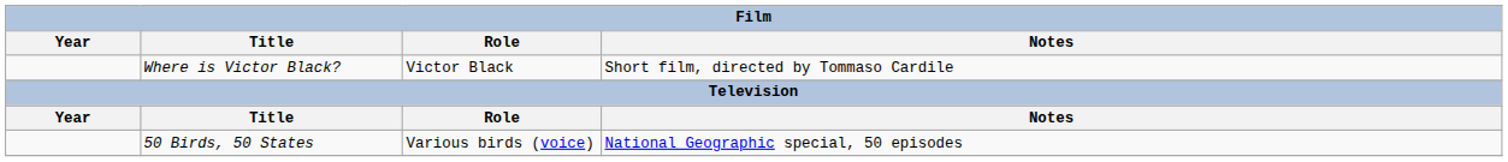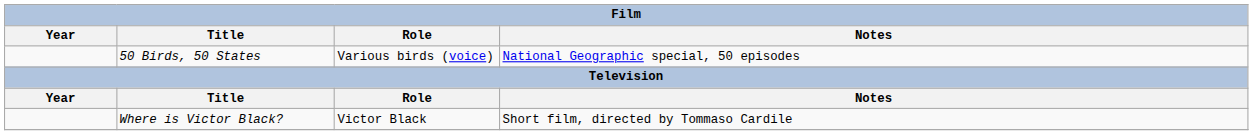 <table class="wikitable" style="font-size: 90%;">
 <tr>
 <th colspan="4" style="background: LightSteelBlue;">Film</th>
 </tr>
 <tr>
 <th style="width:100px;">Year</th>
 <th style="width:200px;">Title</th>
 <th style="width:150px;">Role</th>
 <th style="width:700px;">Notes</th>
 </tr>
 <tr>
 <td></td>
-<td><em>Where is Victor Black?</em></td>
-<td>Victor Black</td>
-<td>Short film, directed by Tommaso Cardile</td>
+<td><em>50 Birds, 50 States</em></td>
+<td>Various birds (<a href='#'>voice</a>)</td>
+<td><a href='#'>National Geographic</a> special, 50 episodes</td>
 </tr>
 <tr style="background:#ccc; text-align:center;">
 <th colspan="4" style="background: LightSteelBlue;">Television</th>
 </tr>
 <tr style="background:#ccc; text-align:center;">
 <th>Year</th>
 <th>Title</th>
 <th>Role</th>
 <th>Notes</th>
 </tr>
 <tr>
 <td></td>
-<td><em>50 Birds, 50 States</em></td>
-<td>Various birds (<a href='#'>voice</a>)</td>
-<td><a href='#'>National Geographic</a> special, 50 episodes</td>
+<td><em>Where is Victor Black?</em></td>
+<td>Victor Black</td>
+<td>Short film, directed by Tommaso Cardile</td>
 </tr>
 <tr>
 </tr>
 </table>
